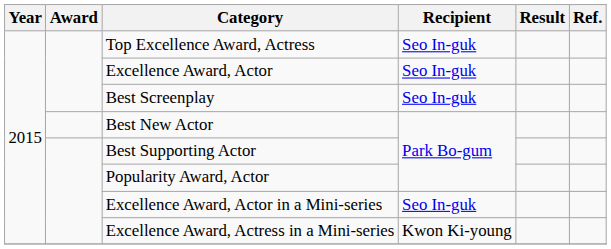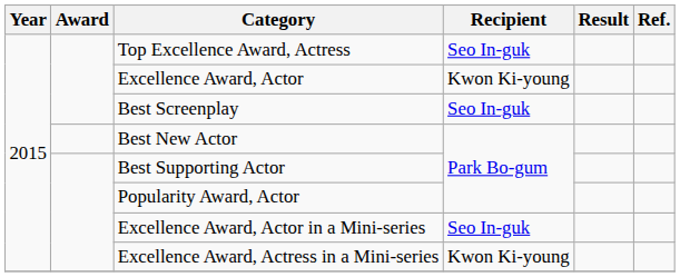 <table class="wikitable">
 <tr>
 <th>Year</th>
 <th>Award</th>
 <th>Category</th>
 <th>Recipient</th>
 <th>Result</th>
 <th>Ref.</th>
 </tr>
 <tr>
 <td rowspan=8>2015</td>
 <td rowspan=3></td>
 <td>Top Excellence Award, Actress</td>
 <td><a href='#'>Seo In-guk</a></td>
 <td></td>
 <td></td>
 </tr>
 <tr>
 <td>Excellence Award, Actor</td>
-<td><a href='#'>Seo In-guk</a></td>
+<td>Kwon Ki-young</td>
 <td></td>
 <td></td>
 </tr>
 <tr>
 <td>Best Screenplay</td>
 <td><a href='#'>Seo In-guk</a></td>
 <td></td>
 <td></td>
 </tr>
 <tr>
 <td></td>
 <td>Best New Actor</td>
 <td rowspan="3"><a href='#'>Park Bo-gum</a></td>
 <td></td>
 <td></td>
 </tr>
 <tr>
 <td rowspan=4></td>
 <td>Best Supporting Actor</td>
 <td></td>
 <td></td>
 </tr>
 <tr>
 <td>Popularity Award, Actor</td>
 <td></td>
 <td></td>
 </tr>
 <tr>
 <td>Excellence Award, Actor in a Mini-series</td>
 <td><a href='#'>Seo In-guk</a></td>
 <td></td>
 <td></td>
 </tr>
 <tr>
 <td>Excellence Award, Actress in a Mini-series</td>
 <td>Kwon Ki-young</td>
 <td></td>
 <td></td>
 </tr>
 <tr>
 </tr>
 </table>
